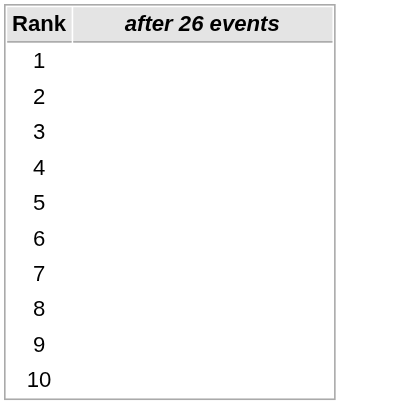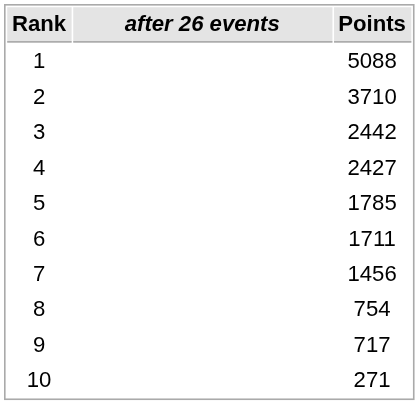 <table cellspacing="1" cellpadding="3" style="border:1px solid #AAAAAA;font-size:86%">
 <tr style="background:#E4E4E4">
 <th style="border-bottom:1px solid #AAAAAA" width=10>Rank</th>
 <th style="border-bottom:1px solid #AAAAAA" width=155><em>after 26 events</em></th>
+<th style="border-bottom:1px solid #AAAAAA" width=40>Points</th>
 </tr>
 <tr>
 <td style="text-align:center">1</td>
 <td></td>
+<td style="text-align:center">5088</td>
 </tr>
 <tr>
 <td style="text-align:center">2</td>
 <td></td>
+<td style="text-align:center">3710</td>
 </tr>
 <tr>
 <td style="text-align:center">3</td>
 <td></td>
+<td style="text-align:center">2442</td>
 </tr>
 <tr>
 <td style="text-align:center">4</td>
 <td></td>
+<td style="text-align:center">2427</td>
 </tr>
 <tr>
 <td style="text-align:center">5</td>
 <td></td>
+<td style="text-align:center">1785</td>
 </tr>
 <tr>
 <td style="text-align:center">6</td>
 <td></td>
+<td style="text-align:center">1711</td>
 </tr>
 <tr>
 <td style="text-align:center">7</td>
 <td></td>
+<td style="text-align:center">1456</td>
 </tr>
 <tr>
 <td style="text-align:center">8</td>
 <td></td>
+<td style="text-align:center">754</td>
 </tr>
 <tr>
 <td style="text-align:center">9</td>
 <td></td>
+<td style="text-align:center">717</td>
 </tr>
 <tr>
 <td style="text-align:center">10</td>
 <td></td>
+<td style="text-align:center">271</td>
 </tr>
 </table>
